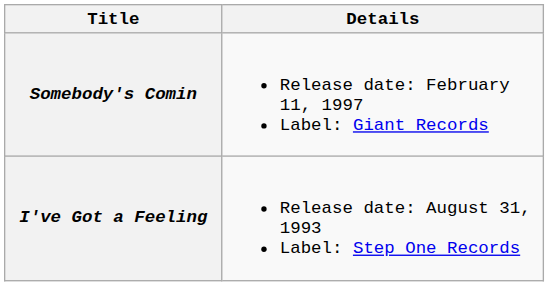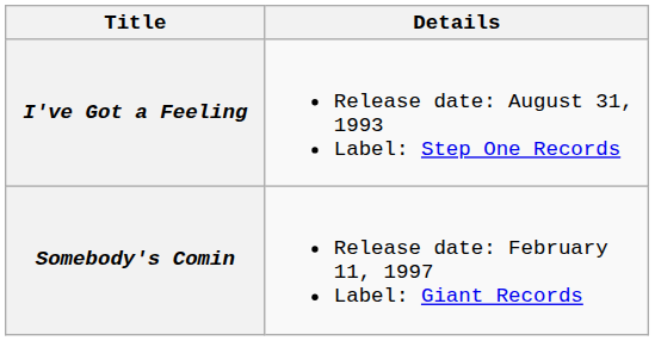 <table class="wikitable plainrowheaders">
 <tr>
 <th style="width:12em;">Title</th>
 <th style="width:18em;">Details</th>
 </tr>
 <tr>
+<th scope="row"><em>I've Got a Feeling</em></th>
+<td><br><ul><li>Release date: August 31, 1993</li><li>Label: <a href='#'>Step One Records</a></li></ul></td>
+</tr>
+<tr>
 <th scope="row"><em>Somebody's Comin<strong></th>
 <td><br><ul><li>Release date: February 11, 1997</li><li>Label: <a href='#'>Giant Records</a></li></ul></td>
 </tr>
-<tr>
-<th scope="row"><em>I've Got a Feeling</em></th>
-<td><br><ul><li>Release date: August 31, 1993</li><li>Label: <a href='#'>Step One Records</a></li></ul></td>
-</tr>
 </table>
